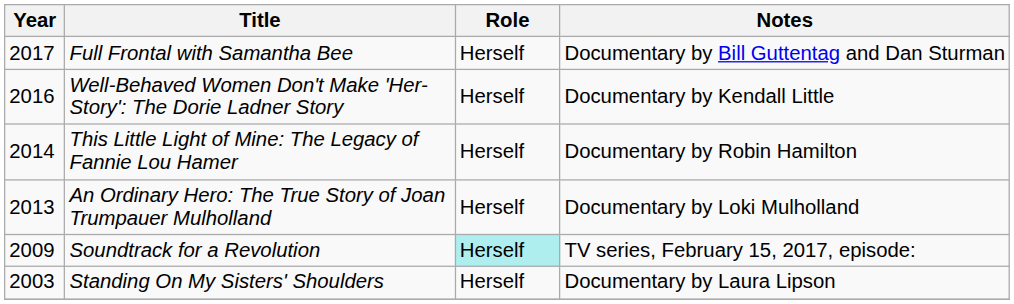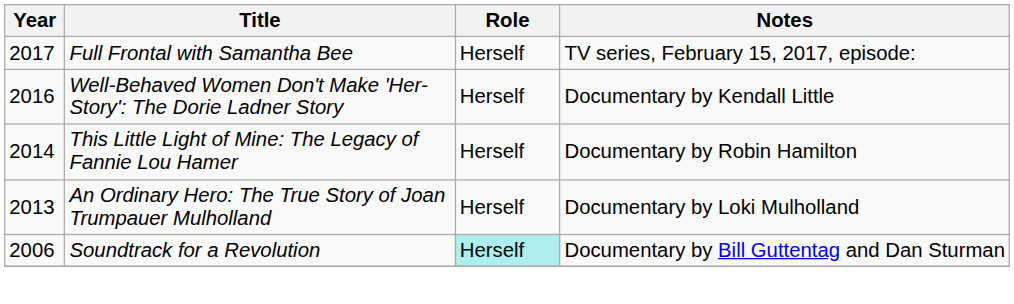 <table class="wikitable sortable">
 <tr>
 <th style="width:40px;">Year</th>
 <th style="width:300px;">Title</th>
 <th style="width:75px;">Role</th>
 <th class="unsortable">Notes</th>
 </tr>
 <tr>
 <td>2017</td>
 <td><em>Full Frontal with Samantha Bee</em></td>
 <td>Herself</td>
-<td>Documentary by <a href='#'>Bill Guttentag</a> and Dan Sturman</td>
+<td>TV series, February 15, 2017, episode: </td>
 </tr>
 <tr>
 <td>2016</td>
 <td><em>Well-Behaved Women Don't Make 'Her-Story': The Dorie Ladner Story</em></td>
 <td>Herself</td>
 <td>Documentary by Kendall Little</td>
 </tr>
 <tr>
 <td>2014</td>
 <td><em>This Little Light of Mine: The Legacy of Fannie Lou Hamer</em></td>
 <td>Herself</td>
 <td>Documentary by Robin Hamilton</td>
 </tr>
 <tr>
 <td>2013</td>
 <td><em>An Ordinary Hero: The True Story of Joan Trumpauer Mulholland</em></td>
 <td>Herself</td>
 <td>Documentary by Loki Mulholland</td>
 </tr>
 <tr>
-<td>2009</td>
+<td>2006</td>
 <td><em>Soundtrack for a Revolution</em></td>
 <td style="background: paleturquoise;">Herself</td>
-<td>TV series, February 15, 2017, episode: </td>
-</tr>
-<tr>
-<td>2003</td>
-<td><em>Standing On My Sisters' Shoulders</em></td>
-<td>Herself</td>
-<td>Documentary by Laura Lipson</td>
+<td>Documentary by <a href='#'>Bill Guttentag</a> and Dan Sturman</td>
 </tr>
 <tr>
 </tr>
 </table>
